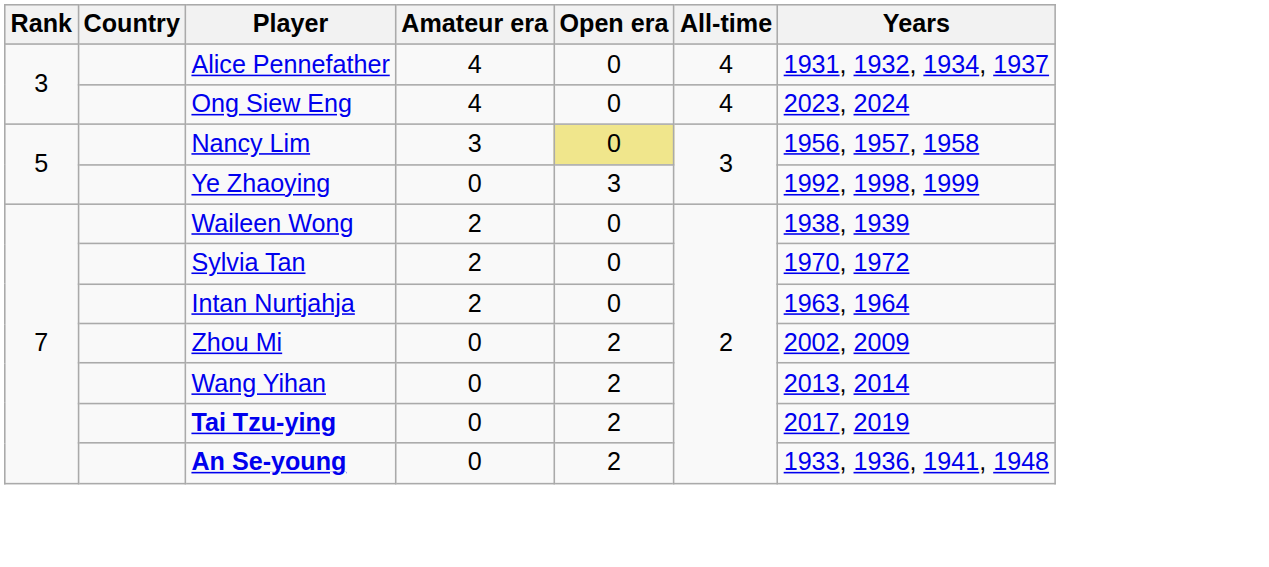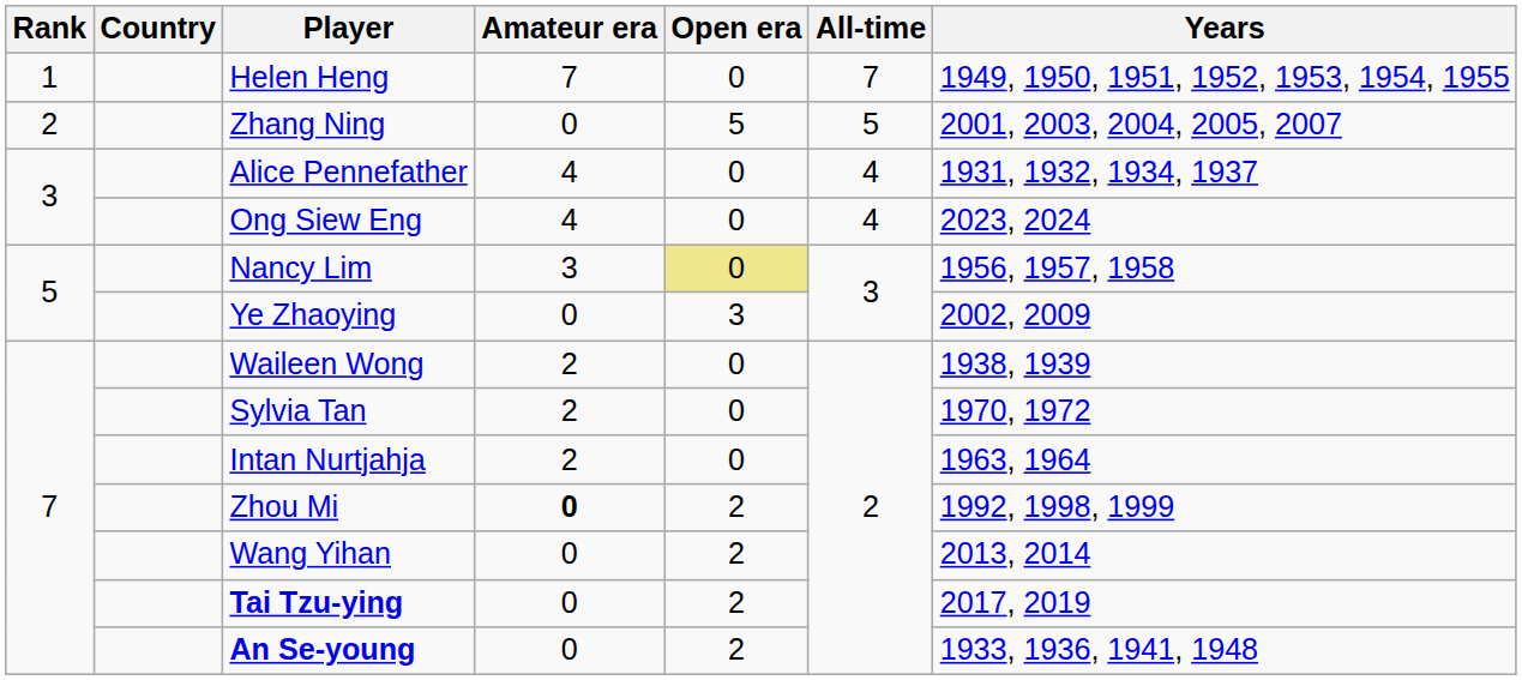 <table class="wikitable sortable">
 <tr>
 <th>Rank</th>
 <th>Country</th>
 <th>Player</th>
 <th>Amateur era</th>
 <th>Open era</th>
 <th>All-time</th>
 <th class="unsortable">Years</th>
+</tr>
+<tr>
+<td align=center>1</td>
+<td></td>
+<td><a href='#'>Helen Heng</a></td>
+<td align=center>7</td>
+<td align=center>0</td>
+<td align=center>7</td>
+<td><a href='#'>1949</a>, <a href='#'>1950</a>, <a href='#'>1951</a>, <a href='#'>1952</a>, <a href='#'>1953</a>, <a href='#'>1954</a>, <a href='#'>1955</a></td>
+</tr>
+<tr>
+<td align=center>2</td>
+<td></td>
+<td><a href='#'>Zhang Ning</a></td>
+<td align=center>0</td>
+<td align=center>5</td>
+<td align=center>5</td>
+<td><a href='#'>2001</a>, <a href='#'>2003</a>, <a href='#'>2004</a>, <a href='#'>2005</a>, <a href='#'>2007</a></td>
 </tr>
 <tr>
 <td rowspan=2 align=center>3</td>
 <td></td>
 <td><a href='#'>Alice Pennefather</a></td>
 <td align=center>4</td>
 <td align=center>0</td>
 <td align=center>4</td>
 <td><a href='#'>1931</a>, <a href='#'>1932</a>, <a href='#'>1934</a>, <a href='#'>1937</a></td>
 </tr>
 <tr>
 <td></td>
 <td><a href='#'>Ong Siew Eng</a></td>
 <td align=center>4</td>
 <td align=center>0</td>
 <td align=center>4</td>
 <td><a href='#'>2023</a>, <a href='#'>2024</a></td>
 </tr>
 <tr>
 <td rowspan=2 align=center>5</td>
 <td></td>
 <td><a href='#'>Nancy Lim</a></td>
 <td align=center>3</td>
 <td align=center style="background: khaki;">0</td>
 <td rowspan=2 align=center>3</td>
 <td><a href='#'>1956</a>, <a href='#'>1957</a>, <a href='#'>1958</a></td>
 </tr>
 <tr>
 <td></td>
 <td><a href='#'>Ye Zhaoying</a></td>
 <td align=center>0</td>
 <td align=center>3</td>
-<td><a href='#'>1992</a>, <a href='#'>1998</a>, <a href='#'>1999</a></td>
+<td><a href='#'>2002</a>, <a href='#'>2009</a></td>
 </tr>
 <tr>
 <td rowspan=7 align=center>7</td>
 <td></td>
 <td><a href='#'>Waileen Wong</a></td>
 <td align=center>2</td>
 <td align=center>0</td>
 <td rowspan=7 align=center>2</td>
 <td><a href='#'>1938</a>, <a href='#'>1939</a></td>
 </tr>
 <tr>
 <td></td>
 <td><a href='#'>Sylvia Tan</a></td>
 <td align=center>2</td>
 <td align=center>0</td>
 <td><a href='#'>1970</a>, <a href='#'>1972</a></td>
 </tr>
 <tr>
 <td></td>
 <td><a href='#'>Intan Nurtjahja</a></td>
 <td align=center>2</td>
 <td align=center>0</td>
 <td><a href='#'>1963</a>, <a href='#'>1964</a></td>
 </tr>
 <tr>
 <td><br></td>
 <td><a href='#'>Zhou Mi</a></td>
-<td align=center>0</td>
+<td align=center><strong>0</strong></td>
 <td align=center>2</td>
-<td><a href='#'>2002</a>, <a href='#'>2009</a></td>
+<td><a href='#'>1992</a>, <a href='#'>1998</a>, <a href='#'>1999</a></td>
 </tr>
 <tr>
 <td></td>
 <td><a href='#'>Wang Yihan</a></td>
 <td align=center>0</td>
 <td align=center>2</td>
 <td><a href='#'>2013</a>, <a href='#'>2014</a></td>
 </tr>
 <tr>
 <td></td>
 <td><strong><a href='#'>Tai Tzu-ying</a></strong></td>
 <td align=center>0</td>
 <td align=center>2</td>
 <td><a href='#'>2017</a>, <a href='#'>2019</a></td>
 </tr>
 <tr>
 <td></td>
 <td><strong><a href='#'>An Se-young</a></strong></td>
 <td align=center>0</td>
 <td align=center>2</td>
 <td><a href='#'>1933</a>, <a href='#'>1936</a>, <a href='#'>1941</a>, <a href='#'>1948</a></td>
 </tr>
 </table>
